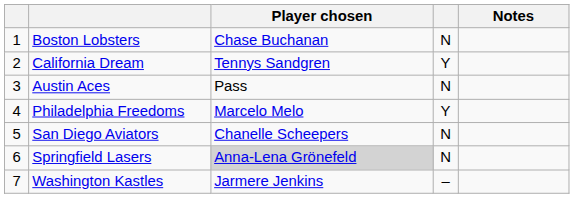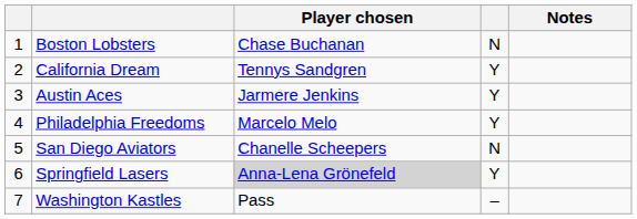 <table class="wikitable" style="text-align:left">
 <tr>
 <th width="20px"></th>
 <th width="200px"></th>
 <th width="250px">Player chosen</th>
 <th width="20px"></th>
 <th width="120px">Notes</th>
 </tr>
 <tr>
 <td style="text-align:center">1</td>
 <td><a href='#'>Boston Lobsters</a></td>
 <td> <a href='#'>Chase Buchanan</a></td>
 <td style="text-align:center">N</td>
 <td></td>
 </tr>
 <tr>
 <td style="text-align:center">2</td>
 <td><a href='#'>California Dream</a></td>
 <td> <a href='#'>Tennys Sandgren</a></td>
 <td style="text-align:center">Y</td>
 <td></td>
 </tr>
 <tr>
 <td style="text-align:center">3</td>
 <td><a href='#'>Austin Aces</a></td>
-<td>Pass</td>
-<td style="text-align:center">N</td>
+<td> <a href='#'>Jarmere Jenkins</a></td>
+<td style="text-align:center">Y</td>
 <td></td>
 </tr>
 <tr>
 <td style="text-align:center">4</td>
 <td><a href='#'>Philadelphia Freedoms</a></td>
 <td> <a href='#'>Marcelo Melo</a></td>
 <td style="text-align:center">Y</td>
 <td></td>
 </tr>
 <tr>
 <td style="text-align:center">5</td>
 <td><a href='#'>San Diego Aviators</a></td>
 <td> <a href='#'>Chanelle Scheepers</a></td>
 <td style="text-align:center">N</td>
 <td></td>
 </tr>
 <tr>
 <td style="text-align:center">6</td>
 <td><a href='#'>Springfield Lasers</a></td>
 <td style="background: lightgrey;"> <a href='#'>Anna-Lena Grönefeld</a></td>
-<td style="text-align:center">N</td>
+<td style="text-align:center">Y</td>
 <td></td>
 </tr>
 <tr>
 <td style="text-align:center">7</td>
 <td><a href='#'>Washington Kastles</a></td>
-<td> <a href='#'>Jarmere Jenkins</a></td>
+<td>Pass</td>
 <td style="text-align:center">–</td>
 <td></td>
 </tr>
 </table>
